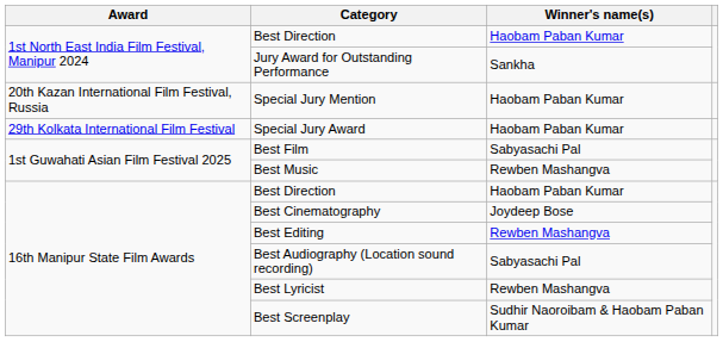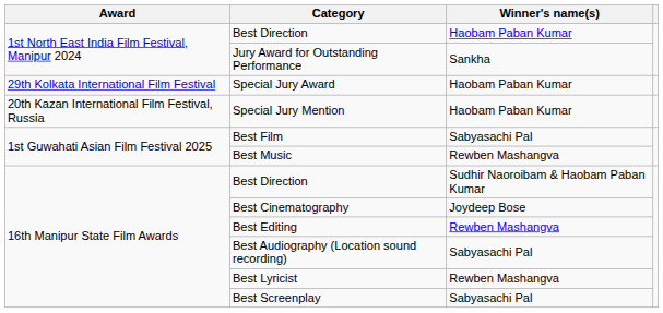 <table class="wikitable">
 <tr>
 <th>Award</th>
 <th>Category</th>
 <th>Winner's name(s)</th>
 <th></th>
 </tr>
 <tr>
 <td rowspan="2"><a href='#'>1st North East India Film Festival, Manipur</a> 2024</td>
 <td>Best Direction</td>
 <td><a href='#'>Haobam Paban Kumar</a></td>
 <td rowspan="2"></td>
 </tr>
 <tr>
 <td>Jury Award for Outstanding Performance</td>
 <td>Sankha</td>
 </tr>
 <tr>
-<td>20th Kazan International Film Festival, Russia</td>
-<td>Special Jury Mention</td>
+<td><a href='#'>29th Kolkata International Film Festival</a></td>
+<td>Special Jury Award</td>
 <td>Haobam Paban Kumar</td>
 <td></td>
 </tr>
 <tr>
-<td><a href='#'>29th Kolkata International Film Festival</a></td>
-<td>Special Jury Award</td>
+<td>20th Kazan International Film Festival, Russia</td>
+<td>Special Jury Mention</td>
 <td>Haobam Paban Kumar</td>
 <td></td>
 </tr>
 <tr>
 <td rowspan="2">1st Guwahati Asian Film Festival 2025</td>
 <td>Best Film</td>
 <td>Sabyasachi Pal</td>
 <td rowspan="2"></td>
 </tr>
 <tr>
 <td>Best Music</td>
 <td>Rewben Mashangva</td>
 </tr>
 <tr>
 <td rowspan="6">16th Manipur State Film Awards</td>
 <td>Best Direction</td>
-<td>Haobam Paban Kumar</td>
+<td>Sudhir Naoroibam & Haobam Paban Kumar</td>
 <td rowspan="6"></td>
 </tr>
 <tr>
 <td>Best Cinematography</td>
 <td>Joydeep Bose</td>
 </tr>
 <tr>
 <td>Best Editing</td>
 <td><a href='#'>Rewben Mashangva</a></td>
 </tr>
 <tr>
 <td>Best Audiography (Location sound recording)</td>
 <td>Sabyasachi Pal</td>
 </tr>
 <tr>
 <td>Best Lyricist</td>
 <td>Rewben Mashangva</td>
 </tr>
 <tr>
 <td>Best Screenplay</td>
-<td>Sudhir Naoroibam & Haobam Paban Kumar</td>
+<td>Sabyasachi Pal</td>
 </tr>
 </table>
